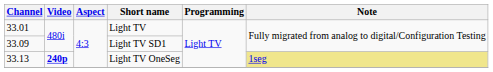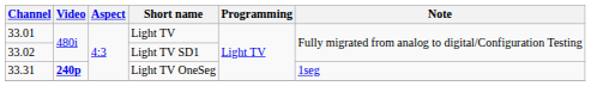 <table class="wikitable">
 <tr ABS>
 <th><a href='#'>Channel</a></th>
 <th><a href='#'>Video</a></th>
 <th><a href='#'>Aspect</a></th>
 <th>Short name</th>
 <th>Programming</th>
 <th>Note</th>
 </tr>
 <tr>
 <td>33.01</td>
 <td rowspan="2"><a href='#'>480i</a></td>
 <td rowspan="3"><a href='#'>4:3</a></td>
 <td>Light TV</td>
 <td rowspan=3><a href='#'>Light TV</a></td>
 <td rowspan=2>Fully migrated from analog to digital/Configuration Testing</td>
 </tr>
 <tr>
-<td>33.09</td>
+<td>33.02</td>
 <td>Light TV SD1</td>
 </tr>
 <tr>
-<td>33.13</td>
+<td>33.31</td>
 <td><strong><a href='#'>240p</a></strong></td>
 <td>Light TV OneSeg</td>
-<td style="background: khaki;"><a href='#'>1seg</a></td>
+<td><a href='#'>1seg</a></td>
 </tr>
 <tr>
 </tr>
 </table>
